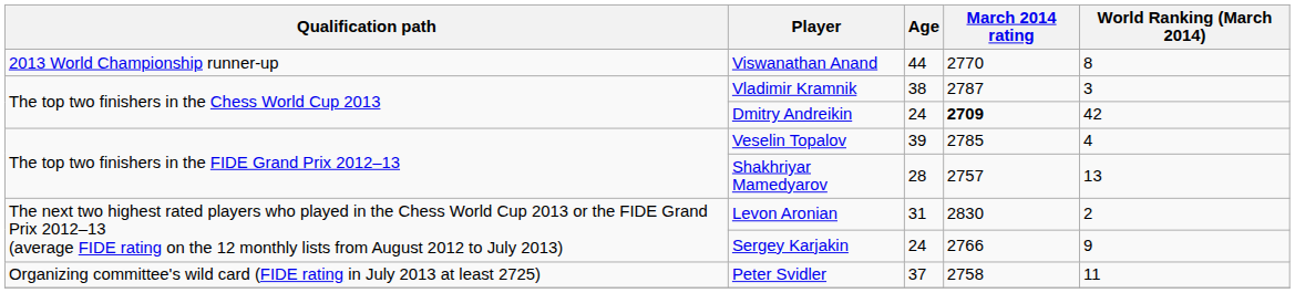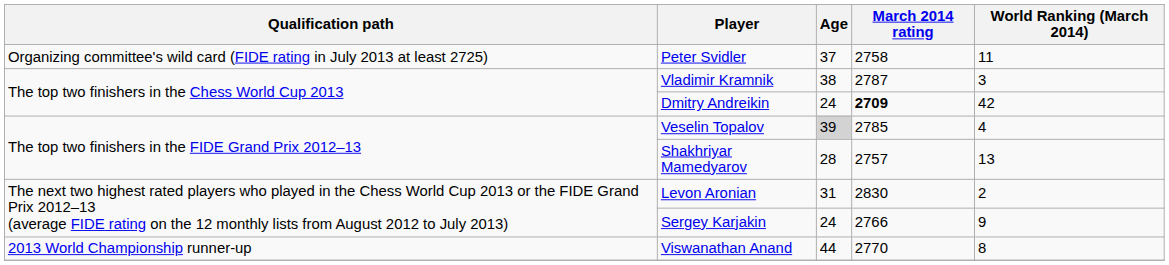 <table class="wikitable" style="text-align: left;">
 <tr>
 <th>Qualification path</th>
 <th>Player</th>
 <th>Age</th>
 <th><a href='#'>March 2014 rating</a></th>
 <th>World Ranking (March 2014)</th>
 </tr>
 <tr>
-<td><a href='#'>2013 World Championship</a> runner-up</td>
-<td> <a href='#'>Viswanathan Anand</a></td>
-<td>44</td>
-<td>2770</td>
-<td>8</td>
+<td>Organizing committee's wild card (<a href='#'>FIDE rating</a> in July 2013 at least 2725)</td>
+<td> <a href='#'>Peter Svidler</a></td>
+<td>37</td>
+<td>2758</td>
+<td>11</td>
 </tr>
 <tr>
 <td rowspan="2">The top two finishers in the <a href='#'>Chess World Cup 2013</a></td>
 <td> <a href='#'>Vladimir Kramnik</a></td>
 <td>38</td>
 <td>2787</td>
 <td>3</td>
 </tr>
 <tr>
 <td> <a href='#'>Dmitry Andreikin</a></td>
 <td>24</td>
 <td><strong>2709</strong></td>
 <td>42</td>
 </tr>
 <tr>
 <td rowspan="2">The top two finishers in the <a href='#'>FIDE Grand Prix 2012–13</a></td>
 <td> <a href='#'>Veselin Topalov</a></td>
-<td>39</td>
+<td style="background: lightgrey;">39</td>
 <td>2785</td>
 <td>4</td>
 </tr>
 <tr>
 <td> <a href='#'>Shakhriyar Mamedyarov</a></td>
 <td>28</td>
 <td>2757</td>
 <td>13</td>
 </tr>
 <tr>
 <td rowspan="2">The next two highest rated players who played in the Chess World Cup 2013 or the FIDE Grand Prix 2012–13<br>(average <a href='#'>FIDE rating</a> on the 12 monthly lists from August 2012 to July 2013)</td>
 <td> <a href='#'>Levon Aronian</a></td>
 <td>31</td>
 <td>2830</td>
 <td>2</td>
 </tr>
 <tr>
 <td> <a href='#'>Sergey Karjakin</a></td>
 <td>24</td>
 <td>2766</td>
 <td>9</td>
 </tr>
 <tr>
-<td>Organizing committee's wild card (<a href='#'>FIDE rating</a> in July 2013 at least 2725)</td>
-<td> <a href='#'>Peter Svidler</a></td>
-<td>37</td>
-<td>2758</td>
-<td>11</td>
+<td><a href='#'>2013 World Championship</a> runner-up</td>
+<td> <a href='#'>Viswanathan Anand</a></td>
+<td>44</td>
+<td>2770</td>
+<td>8</td>
 </tr>
 <tr>
 </tr>
 </table>
